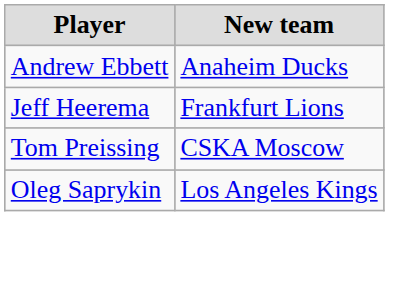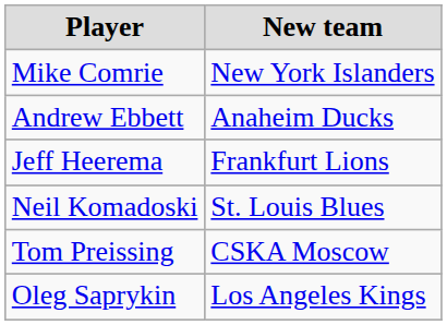 <table class="wikitable">
 <tr style="text-align:center; background:#ddd;">
 <td><strong>Player</strong></td>
 <td><strong>New team</strong></td>
+</tr>
+<tr>
+<td><a href='#'>Mike Comrie</a></td>
+<td><a href='#'>New York Islanders</a></td>
 </tr>
 <tr>
 <td><a href='#'>Andrew Ebbett</a></td>
 <td><a href='#'>Anaheim Ducks</a></td>
 </tr>
 <tr>
 <td><a href='#'>Jeff Heerema</a></td>
 <td><a href='#'>Frankfurt Lions</a></td>
 </tr>
 <tr>
+<td><a href='#'>Neil Komadoski</a></td>
+<td><a href='#'>St. Louis Blues</a></td>
+</tr>
+<tr>
 <td><a href='#'>Tom Preissing</a></td>
 <td><a href='#'>CSKA Moscow</a></td>
 </tr>
 <tr>
 <td><a href='#'>Oleg Saprykin</a></td>
 <td><a href='#'>Los Angeles Kings</a></td>
 </tr>
 </table>
